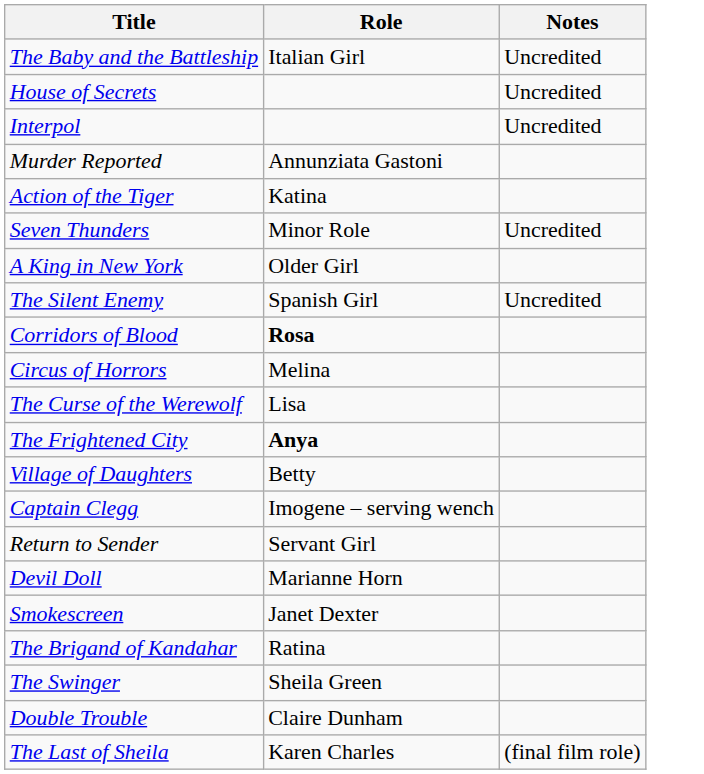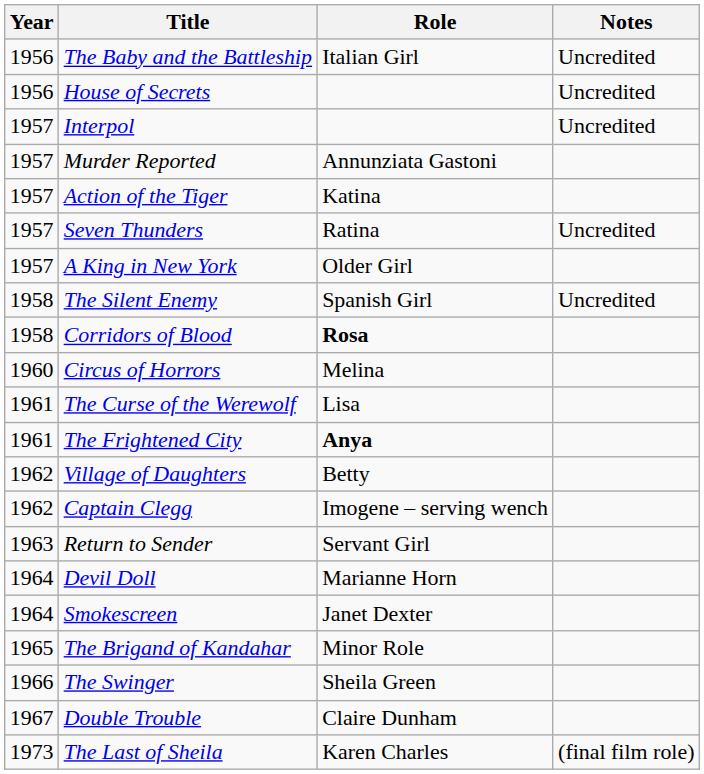 <table class="wikitable">
 <tr>
+<th>Year</th>
 <th>Title</th>
 <th>Role</th>
 <th>Notes</th>
 </tr>
 <tr>
+<td>1956</td>
 <td><em><a href='#'>The Baby and the Battleship</a></em></td>
 <td>Italian Girl</td>
 <td>Uncredited</td>
 </tr>
 <tr>
+<td>1956</td>
 <td><em><a href='#'>House of Secrets</a></em></td>
 <td></td>
 <td>Uncredited</td>
 </tr>
 <tr>
+<td>1957</td>
 <td><em><a href='#'>Interpol</a></em></td>
 <td></td>
 <td>Uncredited</td>
 </tr>
 <tr>
+<td>1957</td>
 <td><em>Murder Reported</em></td>
 <td>Annunziata Gastoni</td>
 <td></td>
 </tr>
 <tr>
+<td>1957</td>
 <td><em><a href='#'>Action of the Tiger</a></em></td>
 <td>Katina</td>
 <td></td>
 </tr>
 <tr>
+<td>1957</td>
 <td><em><a href='#'>Seven Thunders</a></em></td>
-<td>Minor Role</td>
+<td>Ratina</td>
 <td>Uncredited</td>
 </tr>
 <tr>
+<td>1957</td>
 <td><em><a href='#'>A King in New York</a></em></td>
 <td>Older Girl</td>
 <td></td>
 </tr>
 <tr>
+<td>1958</td>
 <td><em><a href='#'>The Silent Enemy</a></em></td>
 <td>Spanish Girl</td>
 <td>Uncredited</td>
 </tr>
 <tr>
+<td>1958</td>
 <td><em><a href='#'>Corridors of Blood</a></em></td>
 <td><strong>Rosa</strong></td>
 <td></td>
 </tr>
 <tr>
+<td>1960</td>
 <td><em><a href='#'>Circus of Horrors</a></em></td>
 <td>Melina</td>
 <td></td>
 </tr>
 <tr>
+<td>1961</td>
 <td><em><a href='#'>The Curse of the Werewolf</a></em></td>
 <td>Lisa</td>
 <td></td>
 </tr>
 <tr>
+<td>1961</td>
 <td><em><a href='#'>The Frightened City</a></em></td>
 <td><strong>Anya</strong></td>
 <td></td>
 </tr>
 <tr>
+<td>1962</td>
 <td><em><a href='#'>Village of Daughters</a></em></td>
 <td>Betty</td>
 <td></td>
 </tr>
 <tr>
+<td>1962</td>
 <td><em><a href='#'>Captain Clegg</a></em></td>
 <td>Imogene – serving wench</td>
 <td></td>
 </tr>
 <tr>
+<td>1963</td>
 <td><em>Return to Sender</em></td>
 <td>Servant Girl</td>
 <td></td>
 </tr>
 <tr>
+<td>1964</td>
 <td><em><a href='#'>Devil Doll</a></em></td>
 <td>Marianne Horn</td>
 <td></td>
 </tr>
 <tr>
+<td>1964</td>
 <td><em><a href='#'>Smokescreen</a></em></td>
 <td>Janet Dexter</td>
 <td></td>
 </tr>
 <tr>
+<td>1965</td>
 <td><em><a href='#'>The Brigand of Kandahar</a></em></td>
-<td>Ratina</td>
+<td>Minor Role</td>
 <td></td>
 </tr>
 <tr>
+<td>1966</td>
 <td><em><a href='#'>The Swinger</a></em></td>
 <td>Sheila Green</td>
 <td></td>
 </tr>
 <tr>
+<td>1967</td>
 <td><em><a href='#'>Double Trouble</a></em></td>
 <td>Claire Dunham</td>
 <td></td>
 </tr>
 <tr>
+<td>1973</td>
 <td><em><a href='#'>The Last of Sheila</a></em></td>
 <td>Karen Charles</td>
 <td>(final film role)</td>
 </tr>
 </table>
